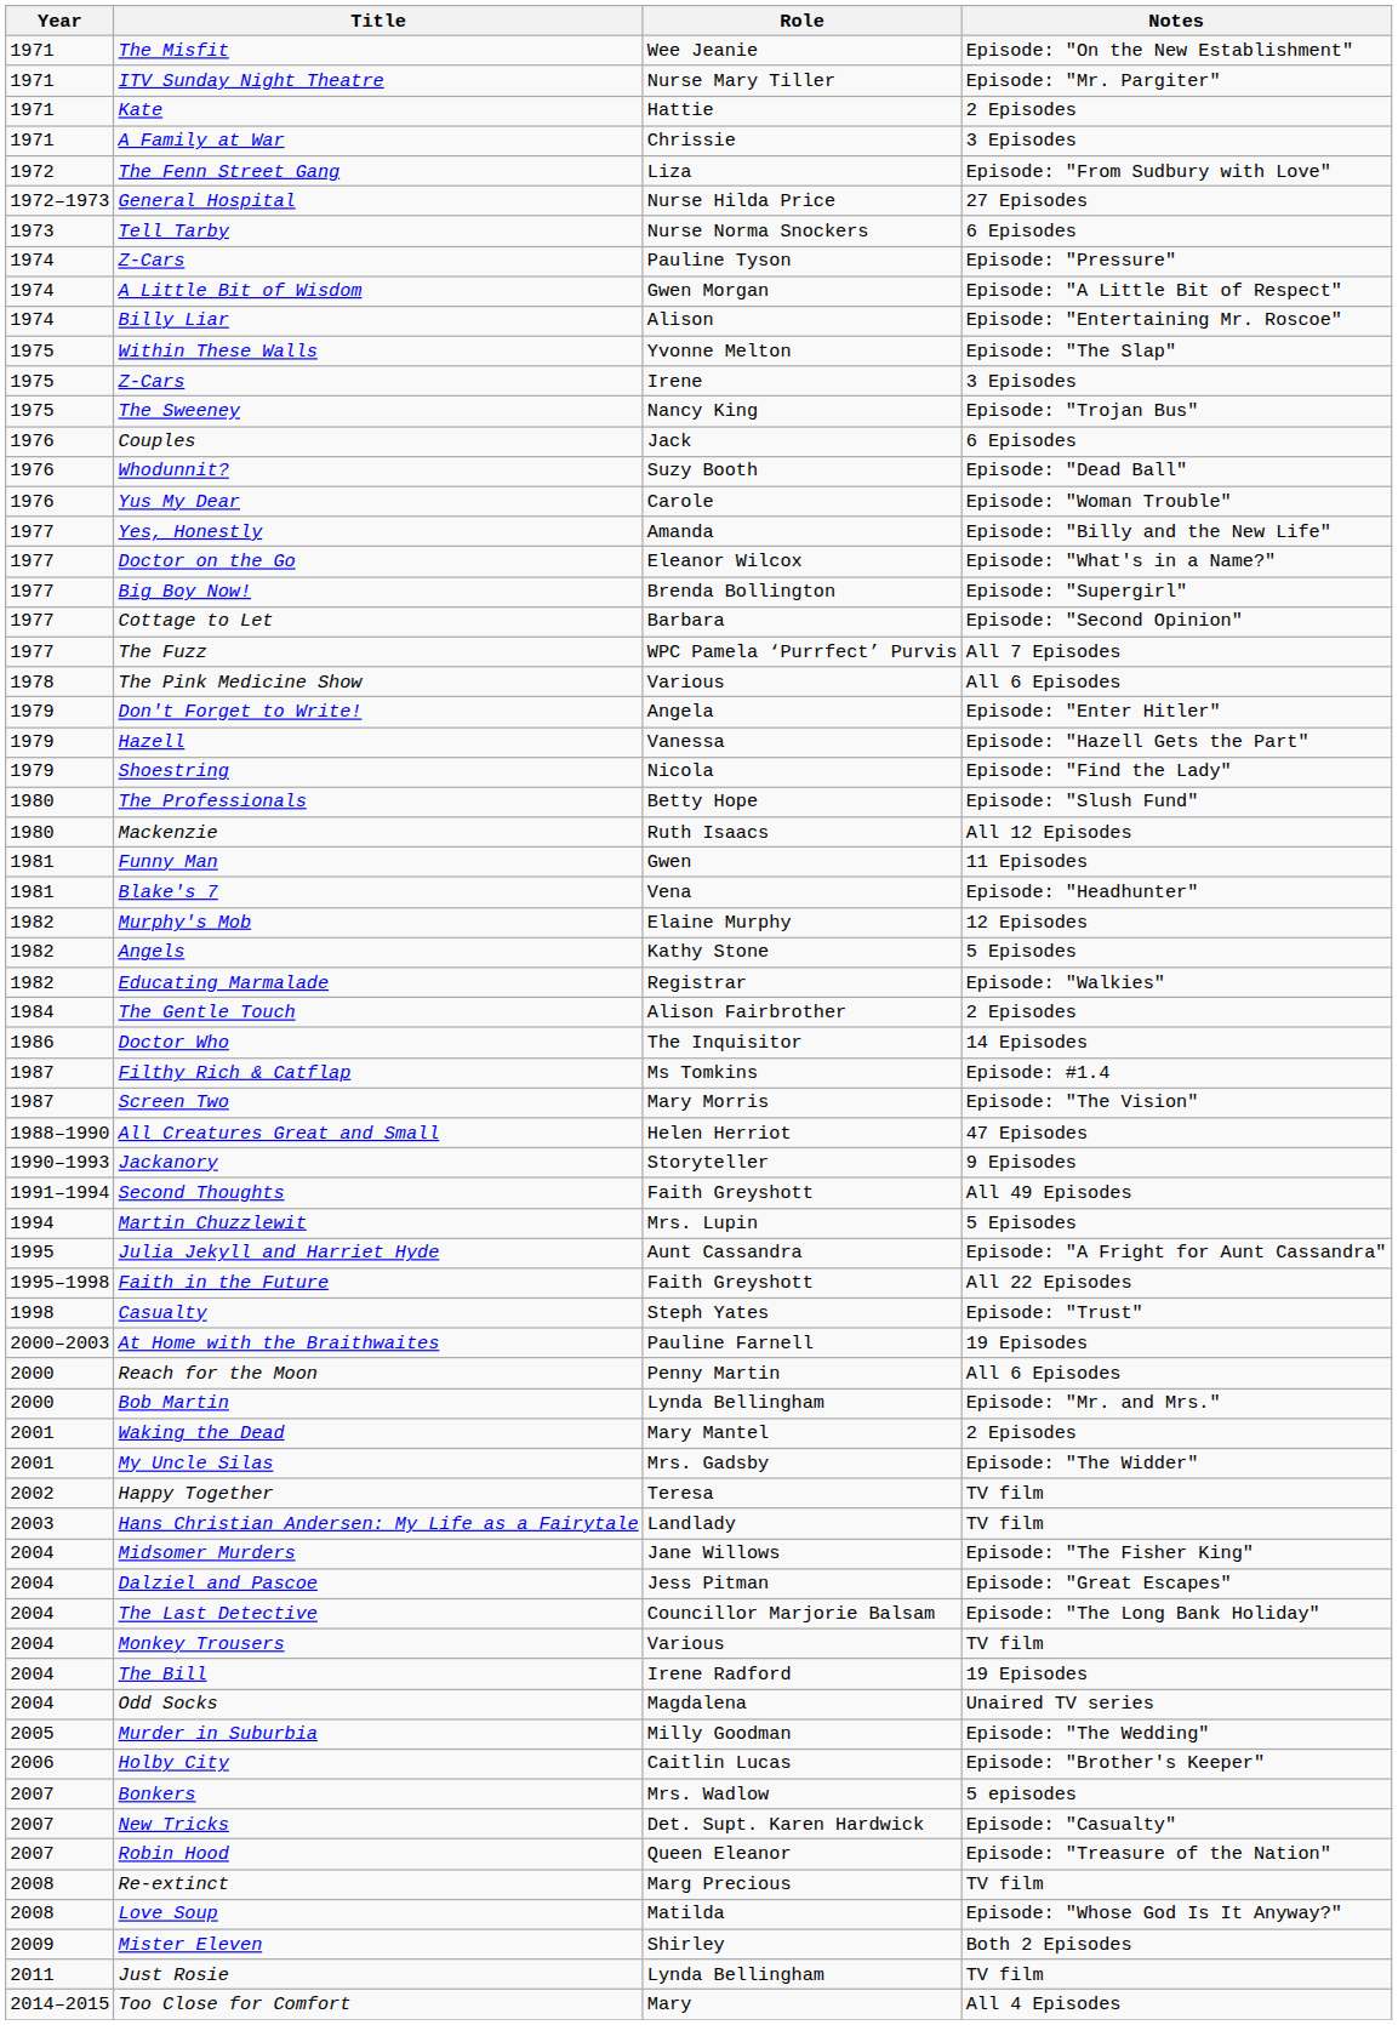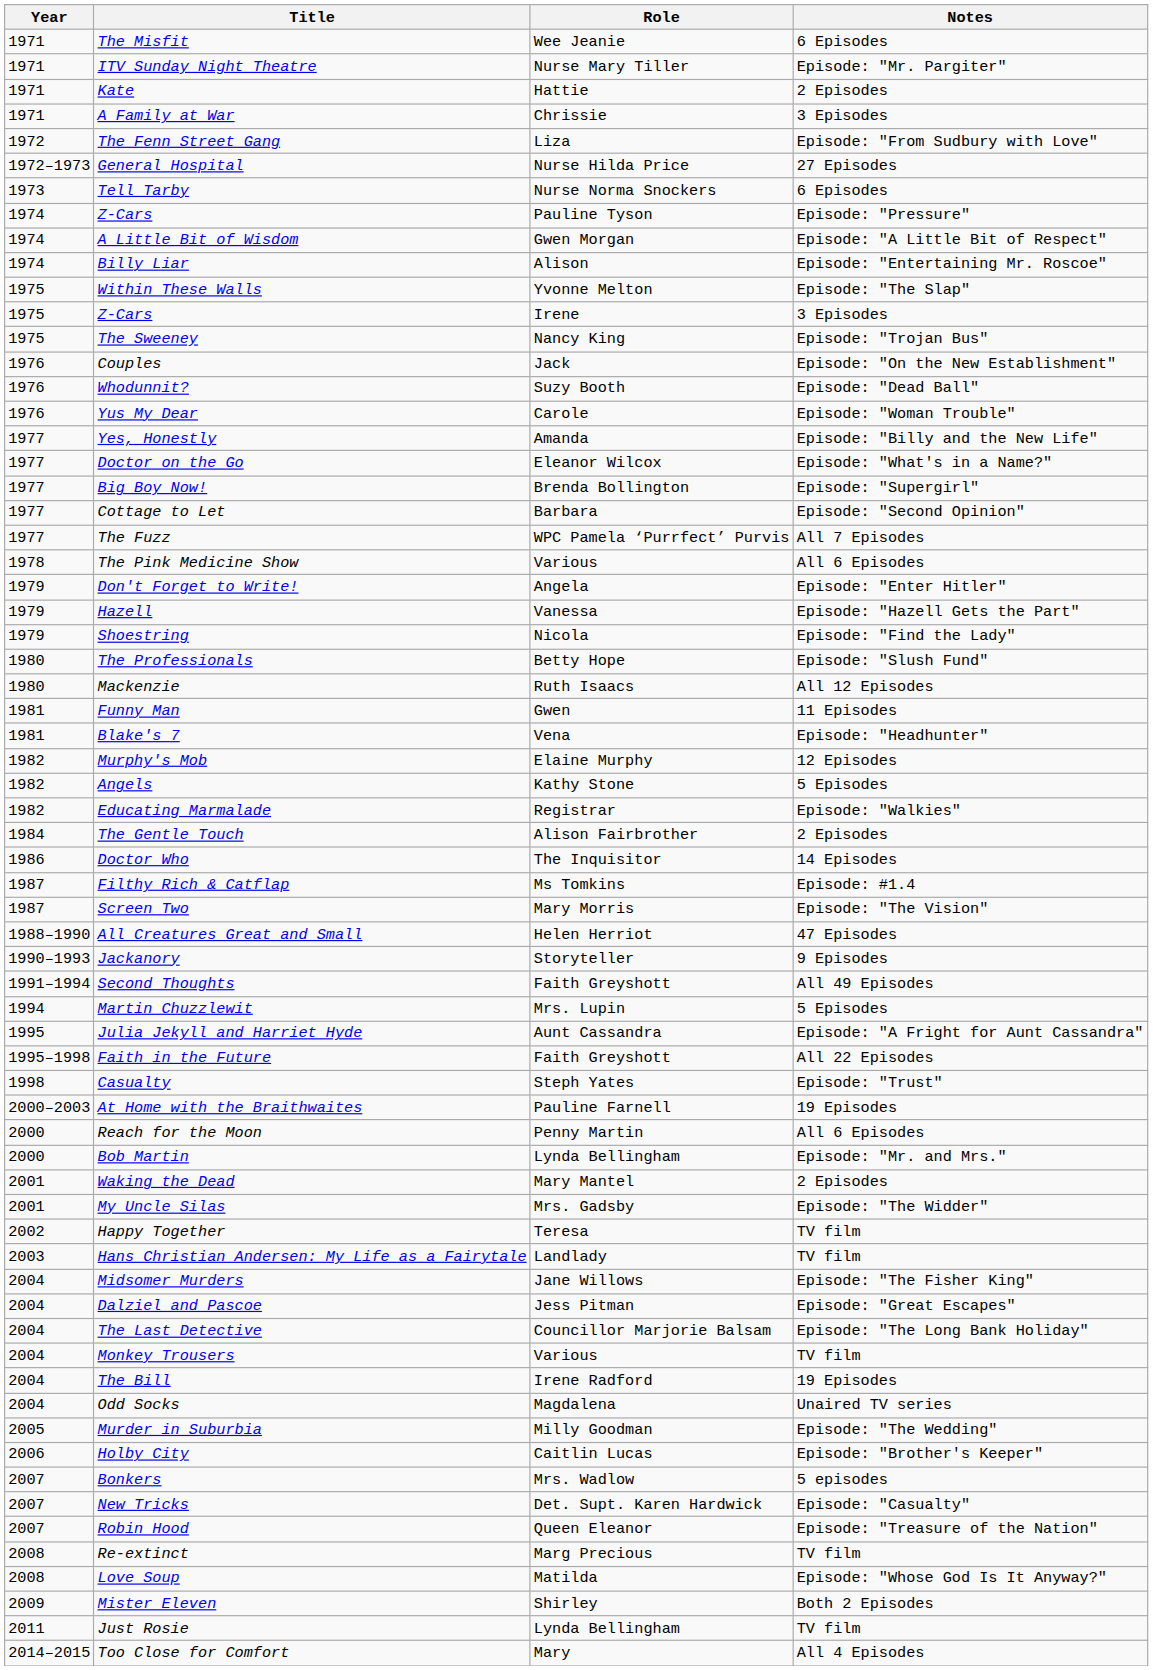 <table class="wikitable sortable">
 <tr>
 <th>Year</th>
 <th>Title</th>
 <th>Role</th>
 <th class="unsortable">Notes</th>
 </tr>
 <tr>
 <td>1971</td>
 <td><em><a href='#'>The Misfit</a></em></td>
 <td>Wee Jeanie</td>
-<td>Episode: "On the New Establishment"</td>
+<td>6 Episodes</td>
 </tr>
 <tr>
 <td>1971</td>
 <td><em><a href='#'>ITV Sunday Night Theatre</a></em></td>
 <td>Nurse Mary Tiller</td>
 <td>Episode: "Mr. Pargiter"</td>
 </tr>
 <tr>
 <td>1971</td>
 <td><em><a href='#'>Kate</a></em></td>
 <td>Hattie</td>
 <td>2 Episodes</td>
 </tr>
 <tr>
 <td>1971</td>
 <td><em><a href='#'>A Family at War</a></em></td>
 <td>Chrissie</td>
 <td>3 Episodes</td>
 </tr>
 <tr>
 <td>1972</td>
 <td><em><a href='#'>The Fenn Street Gang</a></em></td>
 <td>Liza</td>
 <td>Episode: "From Sudbury with Love"</td>
 </tr>
 <tr>
 <td>1972–1973</td>
 <td><em><a href='#'>General Hospital</a></em></td>
 <td>Nurse Hilda Price</td>
 <td>27 Episodes</td>
 </tr>
 <tr>
 <td>1973</td>
 <td><em><a href='#'>Tell Tarby</a></em></td>
 <td>Nurse Norma Snockers</td>
 <td>6 Episodes</td>
 </tr>
 <tr>
 <td>1974</td>
 <td><em><a href='#'>Z-Cars</a></em></td>
 <td>Pauline Tyson</td>
 <td>Episode: "Pressure"</td>
 </tr>
 <tr>
 <td>1974</td>
 <td><em><a href='#'>A Little Bit of Wisdom</a></em></td>
 <td>Gwen Morgan</td>
 <td>Episode: "A Little Bit of Respect"</td>
 </tr>
 <tr>
 <td>1974</td>
 <td><em><a href='#'>Billy Liar</a></em></td>
 <td>Alison</td>
 <td>Episode: "Entertaining Mr. Roscoe"</td>
 </tr>
 <tr>
 <td>1975</td>
 <td><em><a href='#'>Within These Walls</a></em></td>
 <td>Yvonne Melton</td>
 <td>Episode: "The Slap"</td>
 </tr>
 <tr>
 <td>1975</td>
 <td><em><a href='#'>Z-Cars</a></em></td>
 <td>Irene</td>
 <td>3 Episodes</td>
 </tr>
 <tr>
 <td>1975</td>
 <td><em><a href='#'>The Sweeney</a></em></td>
 <td>Nancy King</td>
 <td>Episode: "Trojan Bus"</td>
 </tr>
 <tr>
 <td>1976</td>
 <td><em>Couples</em></td>
 <td>Jack</td>
-<td>6 Episodes</td>
+<td>Episode: "On the New Establishment"</td>
 </tr>
 <tr>
 <td>1976</td>
 <td><em><a href='#'>Whodunnit?</a></em></td>
 <td>Suzy Booth</td>
 <td>Episode: "Dead Ball"</td>
 </tr>
 <tr>
 <td>1976</td>
 <td><em><a href='#'>Yus My Dear</a></em></td>
 <td>Carole</td>
 <td>Episode: "Woman Trouble"</td>
 </tr>
 <tr>
 <td>1977</td>
 <td><em><a href='#'>Yes, Honestly</a></em></td>
 <td>Amanda</td>
 <td>Episode: "Billy and the New Life"</td>
 </tr>
 <tr>
 <td>1977</td>
 <td><em><a href='#'>Doctor on the Go</a></em></td>
 <td>Eleanor Wilcox</td>
 <td>Episode: "What's in a Name?"</td>
 </tr>
 <tr>
 <td>1977</td>
 <td><em><a href='#'>Big Boy Now!</a></em></td>
 <td>Brenda Bollington</td>
 <td>Episode: "Supergirl"</td>
 </tr>
 <tr>
 <td>1977</td>
 <td><em>Cottage to Let</em></td>
 <td>Barbara</td>
 <td>Episode: "Second Opinion"</td>
 </tr>
 <tr>
 <td>1977</td>
 <td><em>The Fuzz</em></td>
 <td>WPC Pamela ‘Purrfect’ Purvis</td>
 <td>All 7 Episodes</td>
 </tr>
 <tr>
 <td>1978</td>
 <td><em>The Pink Medicine Show</em></td>
 <td>Various</td>
 <td>All 6 Episodes</td>
 </tr>
 <tr>
 <td>1979</td>
 <td><em><a href='#'>Don't Forget to Write!</a></em></td>
 <td>Angela</td>
 <td>Episode: "Enter Hitler"</td>
 </tr>
 <tr>
 <td>1979</td>
 <td><em><a href='#'>Hazell</a></em></td>
 <td>Vanessa</td>
 <td>Episode: "Hazell Gets the Part"</td>
 </tr>
 <tr>
 <td>1979</td>
 <td><em><a href='#'>Shoestring</a></em></td>
 <td>Nicola</td>
 <td>Episode: "Find the Lady"</td>
 </tr>
 <tr>
 <td>1980</td>
 <td><em><a href='#'>The Professionals</a></em></td>
 <td>Betty Hope</td>
 <td>Episode: "Slush Fund"</td>
 </tr>
 <tr>
 <td>1980</td>
 <td><em>Mackenzie</em></td>
 <td>Ruth Isaacs</td>
 <td>All 12 Episodes</td>
 </tr>
 <tr>
 <td>1981</td>
 <td><em><a href='#'>Funny Man</a></em></td>
 <td>Gwen</td>
 <td>11 Episodes</td>
 </tr>
 <tr>
 <td>1981</td>
 <td><em><a href='#'>Blake's 7</a></em></td>
 <td>Vena</td>
 <td>Episode: "Headhunter"</td>
 </tr>
 <tr>
 <td>1982</td>
 <td><em><a href='#'>Murphy's Mob</a></em></td>
 <td>Elaine Murphy</td>
 <td>12 Episodes</td>
 </tr>
 <tr>
 <td>1982</td>
 <td><em><a href='#'>Angels</a></em></td>
 <td>Kathy Stone</td>
 <td>5 Episodes</td>
 </tr>
 <tr>
 <td>1982</td>
 <td><em><a href='#'>Educating Marmalade</a></em></td>
 <td>Registrar</td>
 <td>Episode: "Walkies"</td>
 </tr>
 <tr>
 <td>1984</td>
 <td><em><a href='#'>The Gentle Touch</a></em></td>
 <td>Alison Fairbrother</td>
 <td>2 Episodes</td>
 </tr>
 <tr>
 <td>1986</td>
 <td><em><a href='#'>Doctor Who</a></em></td>
 <td>The Inquisitor</td>
 <td>14 Episodes</td>
 </tr>
 <tr>
 <td>1987</td>
 <td><em><a href='#'>Filthy Rich & Catflap</a></em></td>
 <td>Ms Tomkins</td>
 <td>Episode: #1.4</td>
 </tr>
 <tr>
 <td>1987</td>
 <td><em><a href='#'>Screen Two</a></em></td>
 <td>Mary Morris</td>
 <td>Episode: "The Vision"</td>
 </tr>
 <tr>
 <td>1988–1990</td>
 <td><em><a href='#'>All Creatures Great and Small</a></em></td>
 <td>Helen Herriot</td>
 <td>47 Episodes</td>
 </tr>
 <tr>
 <td>1990–1993</td>
 <td><em><a href='#'>Jackanory</a></em></td>
 <td>Storyteller</td>
 <td>9 Episodes</td>
 </tr>
 <tr>
 <td>1991–1994</td>
 <td><em><a href='#'>Second Thoughts</a></em></td>
 <td>Faith Greyshott</td>
 <td>All 49 Episodes</td>
 </tr>
 <tr>
 <td>1994</td>
 <td><em><a href='#'>Martin Chuzzlewit</a></em></td>
 <td>Mrs. Lupin</td>
 <td>5 Episodes</td>
 </tr>
 <tr>
 <td>1995</td>
 <td><em><a href='#'>Julia Jekyll and Harriet Hyde</a></em></td>
 <td>Aunt Cassandra</td>
 <td>Episode: "A Fright for Aunt Cassandra"</td>
 </tr>
 <tr>
 <td>1995–1998</td>
 <td><em><a href='#'>Faith in the Future</a></em></td>
 <td>Faith Greyshott</td>
 <td>All 22 Episodes</td>
 </tr>
 <tr>
 <td>1998</td>
 <td><em><a href='#'>Casualty</a></em></td>
 <td>Steph Yates</td>
 <td>Episode: "Trust"</td>
 </tr>
 <tr>
 <td>2000–2003</td>
 <td><em><a href='#'>At Home with the Braithwaites</a></em></td>
 <td>Pauline Farnell</td>
 <td>19 Episodes</td>
 </tr>
 <tr>
 <td>2000</td>
 <td><em>Reach for the Moon</em></td>
 <td>Penny Martin</td>
 <td>All 6 Episodes</td>
 </tr>
 <tr>
 <td>2000</td>
 <td><em><a href='#'>Bob Martin</a></em></td>
 <td>Lynda Bellingham</td>
 <td>Episode: "Mr. and Mrs."</td>
 </tr>
 <tr>
 <td>2001</td>
 <td><em><a href='#'>Waking the Dead</a></em></td>
 <td>Mary Mantel</td>
 <td>2 Episodes</td>
 </tr>
 <tr>
 <td>2001</td>
 <td><em><a href='#'>My Uncle Silas</a></em></td>
 <td>Mrs. Gadsby</td>
 <td>Episode: "The Widder"</td>
 </tr>
 <tr>
 <td>2002</td>
 <td><em>Happy Together</em></td>
 <td>Teresa</td>
 <td>TV film</td>
 </tr>
 <tr>
 <td>2003</td>
 <td><em><a href='#'>Hans Christian Andersen: My Life as a Fairytale</a></em></td>
 <td>Landlady</td>
 <td>TV film</td>
 </tr>
 <tr>
 <td>2004</td>
 <td><em><a href='#'>Midsomer Murders</a></em></td>
 <td>Jane Willows</td>
 <td>Episode: "The Fisher King"</td>
 </tr>
 <tr>
 <td>2004</td>
 <td><em><a href='#'>Dalziel and Pascoe</a></em></td>
 <td>Jess Pitman</td>
 <td>Episode: "Great Escapes"</td>
 </tr>
 <tr>
 <td>2004</td>
 <td><em><a href='#'>The Last Detective</a></em></td>
 <td>Councillor Marjorie Balsam</td>
 <td>Episode: "The Long Bank Holiday"</td>
 </tr>
 <tr>
 <td>2004</td>
 <td><em><a href='#'>Monkey Trousers</a></em></td>
 <td>Various</td>
 <td>TV film</td>
 </tr>
 <tr>
 <td>2004</td>
 <td><em><a href='#'>The Bill</a></em></td>
 <td>Irene Radford</td>
 <td>19 Episodes</td>
 </tr>
 <tr>
 <td>2004</td>
 <td><em>Odd Socks</em></td>
 <td>Magdalena</td>
 <td>Unaired TV series</td>
 </tr>
 <tr>
 <td>2005</td>
 <td><em><a href='#'>Murder in Suburbia</a></em></td>
 <td>Milly Goodman</td>
 <td>Episode: "The Wedding"</td>
 </tr>
 <tr>
 <td>2006</td>
 <td><em><a href='#'>Holby City</a></em></td>
 <td>Caitlin Lucas</td>
 <td>Episode: "Brother's Keeper"</td>
 </tr>
 <tr>
 <td>2007</td>
 <td><em><a href='#'>Bonkers</a></em></td>
 <td>Mrs. Wadlow</td>
 <td>5 episodes</td>
 </tr>
 <tr>
 <td>2007</td>
 <td><em><a href='#'>New Tricks</a></em></td>
 <td>Det. Supt. Karen Hardwick</td>
 <td>Episode: "Casualty"</td>
 </tr>
 <tr>
 <td>2007</td>
 <td><em><a href='#'>Robin Hood</a></em></td>
 <td>Queen Eleanor</td>
 <td>Episode: "Treasure of the Nation"</td>
 </tr>
 <tr>
 <td>2008</td>
 <td><em>Re-extinct</em></td>
 <td>Marg Precious</td>
 <td>TV film</td>
 </tr>
 <tr>
 <td>2008</td>
 <td><em><a href='#'>Love Soup</a></em></td>
 <td>Matilda</td>
 <td>Episode: "Whose God Is It Anyway?"</td>
 </tr>
 <tr>
 <td>2009</td>
 <td><em><a href='#'>Mister Eleven</a></em></td>
 <td>Shirley</td>
 <td>Both 2 Episodes</td>
 </tr>
 <tr>
 <td>2011</td>
 <td><em>Just Rosie</em></td>
 <td>Lynda Bellingham</td>
 <td>TV film</td>
 </tr>
 <tr>
 <td>2014–2015</td>
 <td><em>Too Close for Comfort</em></td>
 <td>Mary</td>
 <td>All 4 Episodes</td>
 </tr>
 </table>
